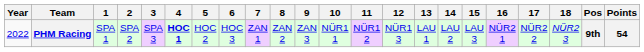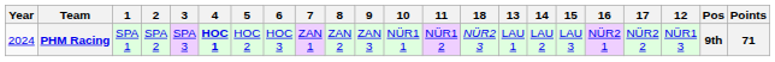 <table class="wikitable" style="text-align:center; font-size:85%">
 <tr>
 <th>Year</th>
 <th>Team</th>
 <th>1</th>
 <th>2</th>
 <th>3</th>
 <th>4</th>
 <th>5</th>
 <th>6</th>
 <th>7</th>
 <th>8</th>
 <th>9</th>
 <th>10</th>
 <th>11</th>
-<th>12</th>
+<th>18</th>
 <th>13</th>
 <th>14</th>
 <th>15</th>
 <th>16</th>
 <th>17</th>
-<th>18</th>
+<th>12</th>
 <th>Pos</th>
 <th>Points</th>
 </tr>
 <tr>
-<td><a href='#'>2022</a></td>
+<td><a href='#'>2024</a></td>
 <th nowrap><a href='#'>PHM Racing</a></th>
 <td style="background:#DFFFDF;"><a href='#'>SPA<br>1</a><br></td>
 <td style="background:#DFFFDF;"><a href='#'>SPA<br>2</a><br></td>
 <td style="background:#EFCFFF;"><a href='#'>SPA<br>3</a><br></td>
 <td style="background:#DFFFDF;"><strong><a href='#'>HOC<br>1</a><br></strong></td>
 <td style="background:#DFFFDF;"><a href='#'>HOC<br>2</a><br></td>
 <td style="background:#DFFFDF;"><a href='#'>HOC<br>3</a><br></td>
 <td style="background:#EFCFFF;"><a href='#'>ZAN<br>1</a><br></td>
 <td style="background:#DFFFDF;"><a href='#'>ZAN<br>2</a><br></td>
 <td style="background:#DFFFDF;"><a href='#'>ZAN<br>3</a><br></td>
 <td style="background:#DFFFDF;"><a href='#'>NÜR1<br>1</a><br></td>
 <td style="background:#EFCFFF;"><a href='#'>NÜR1<br>2</a><br></td>
-<td style="background:#DFFFDF;"><a href='#'>NÜR1<br>3</a><br></td>
+<td style="background:#DFFFDF;"><em><a href='#'>NÜR2<br>3</a></em><br></td>
 <td style="background:#DFFFDF;"><a href='#'>LAU<br>1</a><br></td>
 <td style="background:#DFFFDF;"><a href='#'>LAU<br>2</a><br></td>
 <td style="background:#DFFFDF;"><a href='#'>LAU<br>3</a><br></td>
 <td style="background:#EFCFFF;"><a href='#'>NÜR2<br>1</a><br></td>
 <td style="background:#DFFFDF;"><a href='#'>NÜR2<br>2</a><br></td>
-<td style="background:#DFFFDF;"><em><a href='#'>NÜR2<br>3</a></em><br></td>
+<td style="background:#DFFFDF;"><a href='#'>NÜR1<br>3</a><br></td>
 <th>9th</th>
-<th>54</th>
+<th>71</th>
 </tr>
 </table>
